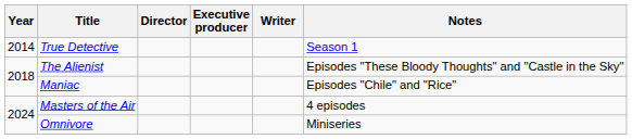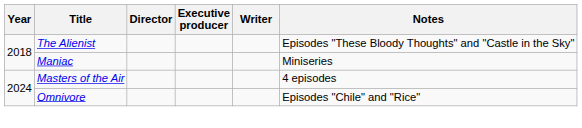 <table class="wikitable">
 <tr>
 <th>Year</th>
 <th>Title</th>
 <th width="60">Director</th>
 <th width="60">Executive<br>producer</th>
 <th width="60">Writer</th>
 <th>Notes</th>
-</tr>
-<tr>
-<td>2014</td>
-<td><em><a href='#'>True Detective</a></em></td>
-<td></td>
-<td></td>
-<td></td>
-<td><a href='#'>Season 1</a></td>
 </tr>
 <tr>
 <td rowspan="2">2018</td>
 <td><em><a href='#'>The Alienist</a></em></td>
 <td></td>
 <td></td>
 <td></td>
 <td>Episodes "These Bloody Thoughts" and "Castle in the Sky"</td>
 </tr>
 <tr>
 <td><em><a href='#'>Maniac</a></em></td>
 <td></td>
 <td></td>
 <td></td>
-<td>Episodes "Chile" and "Rice"</td>
+<td>Miniseries</td>
 </tr>
 <tr>
 <td rowspan="2">2024</td>
 <td><em><a href='#'>Masters of the Air</a></em></td>
 <td></td>
 <td></td>
 <td></td>
 <td>4 episodes</td>
 </tr>
 <tr>
 <td><em><a href='#'>Omnivore</a></em></td>
 <td></td>
 <td></td>
 <td></td>
-<td>Miniseries</td>
+<td>Episodes "Chile" and "Rice"</td>
 </tr>
 </table>
